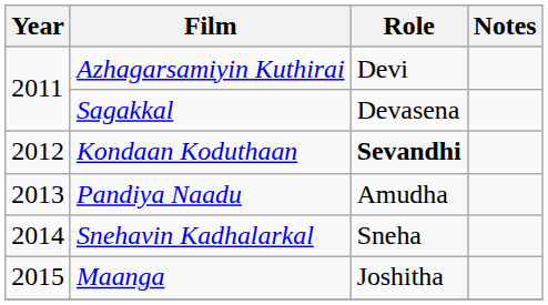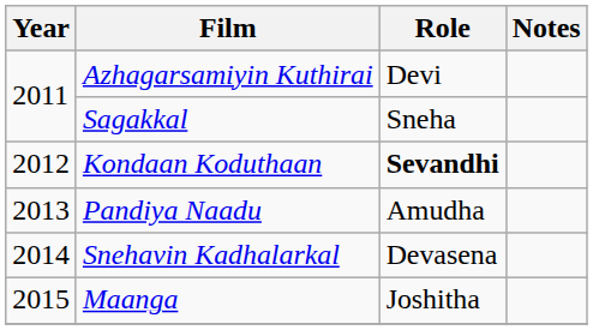 <table class="wikitable sortable plainrowheaders">
 <tr>
 <th>Year</th>
 <th>Film</th>
 <th>Role</th>
 <th>Notes</th>
 </tr>
 <tr>
 <td rowspan="2">2011</td>
 <td><em><a href='#'>Azhagarsamiyin Kuthirai</a></em></td>
 <td>Devi</td>
 <td></td>
 </tr>
 <tr>
 <td><em><a href='#'>Sagakkal</a></em></td>
-<td>Devasena</td>
+<td>Sneha</td>
 <td></td>
 </tr>
 <tr>
 <td>2012</td>
 <td><em><a href='#'>Kondaan Koduthaan</a></em></td>
 <td><strong>Sevandhi</strong></td>
 <td></td>
 </tr>
 <tr>
 <td>2013</td>
 <td><a href='#'><em>Pandiya Naadu</em></a></td>
 <td>Amudha</td>
 <td></td>
 </tr>
 <tr>
 <td>2014</td>
 <td><em><a href='#'>Snehavin Kadhalarkal</a></em></td>
-<td>Sneha</td>
+<td>Devasena</td>
 <td></td>
 </tr>
 <tr>
 <td>2015</td>
 <td><em><a href='#'>Maanga</a></em></td>
 <td>Joshitha</td>
 <td></td>
 </tr>
 <tr>
 </tr>
 </table>
